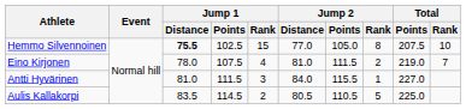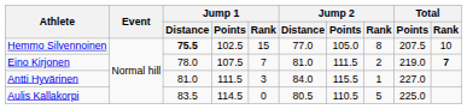 <table class="wikitable" style="font-size:90%">
 <tr>
 <th rowspan="2">Athlete</th>
 <th rowspan="2">Event</th>
 <th colspan="3">Jump 1</th>
 <th colspan="3">Jump 2</th>
 <th colspan="2">Total</th>
 </tr>
 <tr>
 <th>Distance</th>
 <th>Points</th>
 <th>Rank</th>
 <th>Distance</th>
 <th>Points</th>
 <th>Rank</th>
 <th>Points</th>
 <th>Rank</th>
 </tr>
 <tr>
 <td><a href='#'>Hemmo Silvennoinen</a></td>
 <td rowspan="4">Normal hill</td>
 <td align="center"><strong>75.5</strong></td>
 <td align="center">102.5</td>
 <td align="center">15</td>
 <td align="center">77.0</td>
 <td align="center">105.0</td>
 <td align="center">8</td>
 <td align="center">207.5</td>
 <td align="center">10</td>
 </tr>
 <tr>
 <td><a href='#'>Eino Kirjonen</a></td>
 <td align="center">78.0</td>
 <td align="center">107.5</td>
-<td align="center">4</td>
+<td align="center">7</td>
 <td align="center">81.0</td>
 <td align="center">111.5</td>
 <td align="center">2</td>
 <td align="center">219.0</td>
-<td align="center">7</td>
+<td align="center"><strong>7</strong></td>
 </tr>
 <tr>
 <td><a href='#'>Antti Hyvärinen</a></td>
 <td align="center">81.0</td>
 <td align="center">111.5</td>
 <td align="center">3</td>
 <td align="center">84.0</td>
 <td align="center">115.5</td>
 <td align="center">1</td>
 <td align="center">227.0</td>
 <td align="center"></td>
 </tr>
 <tr>
 <td><a href='#'>Aulis Kallakorpi</a></td>
 <td align="center">83.5</td>
 <td align="center">114.5</td>
-<td align="center">2</td>
+<td align="center">0</td>
 <td align="center">80.5</td>
 <td align="center">110.5</td>
 <td align="center">5</td>
 <td align="center">225.0</td>
 <td align="center"></td>
 </tr>
 </table>
